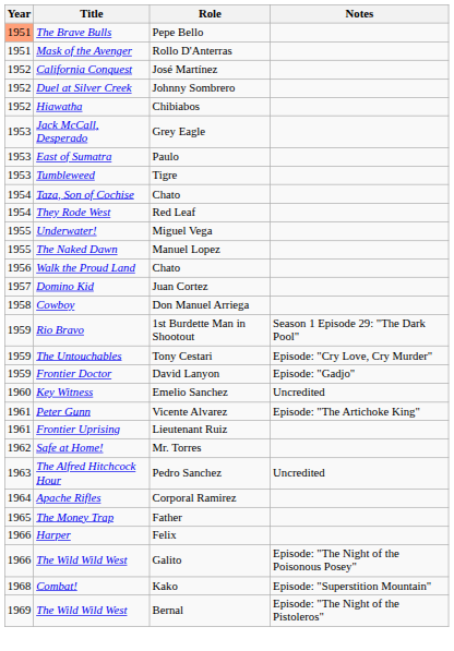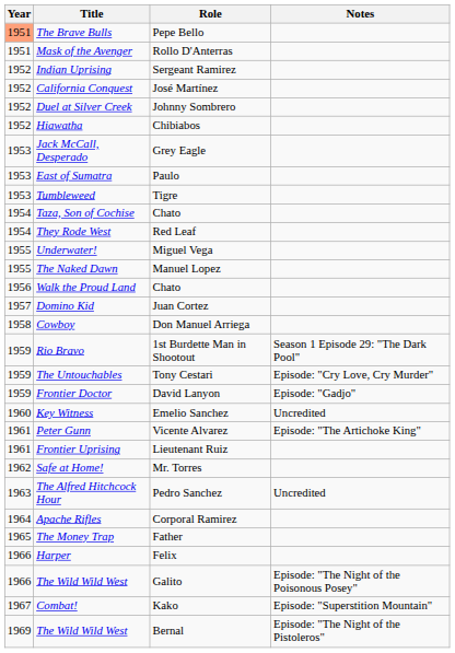 <table class="wikitable">
 <tr>
 <th>Year</th>
 <th>Title</th>
 <th>Role</th>
 <th>Notes</th>
 </tr>
 <tr>
 <td style="background: lightsalmon;">1951</td>
 <td><em><a href='#'>The Brave Bulls</a></em></td>
 <td>Pepe Bello</td>
 <td></td>
 </tr>
 <tr>
 <td>1951</td>
 <td><em><a href='#'>Mask of the Avenger</a></em></td>
 <td>Rollo D'Anterras</td>
+<td></td>
+</tr>
+<tr>
+<td>1952</td>
+<td><em><a href='#'>Indian Uprising</a></em></td>
+<td>Sergeant Ramirez</td>
 <td></td>
 </tr>
 <tr>
 <td>1952</td>
 <td><em><a href='#'>California Conquest</a></em></td>
 <td>José Martínez</td>
 <td></td>
 </tr>
 <tr>
 <td>1952</td>
 <td><em><a href='#'>Duel at Silver Creek</a></em></td>
 <td>Johnny Sombrero</td>
 <td></td>
 </tr>
 <tr>
 <td>1952</td>
 <td><em><a href='#'>Hiawatha</a></em></td>
 <td>Chibiabos</td>
 <td></td>
 </tr>
 <tr>
 <td>1953</td>
 <td><em><a href='#'>Jack McCall, Desperado</a></em></td>
 <td>Grey Eagle</td>
 <td></td>
 </tr>
 <tr>
 <td>1953</td>
 <td><em><a href='#'>East of Sumatra</a></em></td>
 <td>Paulo</td>
 <td></td>
 </tr>
 <tr>
 <td>1953</td>
 <td><em><a href='#'>Tumbleweed</a></em></td>
 <td>Tigre</td>
 <td></td>
 </tr>
 <tr>
 <td>1954</td>
 <td><em><a href='#'>Taza, Son of Cochise</a></em></td>
 <td>Chato</td>
 <td></td>
 </tr>
 <tr>
 <td>1954</td>
 <td><em><a href='#'>They Rode West</a></em></td>
 <td>Red Leaf</td>
 <td></td>
 </tr>
 <tr>
 <td>1955</td>
 <td><em><a href='#'>Underwater!</a></em></td>
 <td>Miguel Vega</td>
 <td></td>
 </tr>
 <tr>
 <td>1955</td>
 <td><em><a href='#'>The Naked Dawn</a></em></td>
 <td>Manuel Lopez</td>
 <td></td>
 </tr>
 <tr>
 <td>1956</td>
 <td><em><a href='#'>Walk the Proud Land</a></em></td>
 <td>Chato</td>
 <td></td>
 </tr>
 <tr>
 <td>1957</td>
 <td><em><a href='#'>Domino Kid</a></em></td>
 <td>Juan Cortez</td>
 <td></td>
 </tr>
 <tr>
 <td>1958</td>
 <td><em><a href='#'>Cowboy</a></em></td>
 <td>Don Manuel Arriega</td>
 <td></td>
 </tr>
 <tr>
 <td>1959</td>
 <td><em><a href='#'>Rio Bravo</a></em></td>
 <td>1st Burdette Man in Shootout</td>
 <td>Season 1 Episode 29: "The Dark Pool"</td>
 </tr>
 <tr>
 <td>1959</td>
 <td><em><a href='#'>The Untouchables</a></em></td>
 <td>Tony Cestari</td>
 <td>Episode: "Cry Love, Cry Murder"</td>
 </tr>
 <tr>
 <td>1959</td>
 <td><em><a href='#'>Frontier Doctor</a></em></td>
 <td>David Lanyon</td>
 <td>Episode: "Gadjo"</td>
 </tr>
 <tr>
 <td>1960</td>
 <td><em><a href='#'>Key Witness</a></em></td>
 <td>Emelio Sanchez</td>
 <td>Uncredited</td>
 </tr>
 <tr>
 <td>1961</td>
 <td><em><a href='#'>Peter Gunn</a></em></td>
 <td>Vicente Alvarez</td>
 <td>Episode: "The Artichoke King"</td>
 </tr>
 <tr>
 <td>1961</td>
 <td><em><a href='#'>Frontier Uprising</a></em></td>
 <td>Lieutenant Ruiz</td>
 <td></td>
 </tr>
 <tr>
 <td>1962</td>
 <td><em><a href='#'>Safe at Home!</a></em></td>
 <td>Mr. Torres</td>
 <td></td>
 </tr>
 <tr>
 <td>1963</td>
 <td><em><a href='#'>The Alfred Hitchcock Hour</a></em></td>
 <td>Pedro Sanchez</td>
 <td>Uncredited</td>
 </tr>
 <tr>
 <td>1964</td>
 <td><em><a href='#'>Apache Rifles</a></em></td>
 <td>Corporal Ramirez</td>
 <td></td>
 </tr>
 <tr>
 <td>1965</td>
 <td><em><a href='#'>The Money Trap</a></em></td>
 <td>Father</td>
 <td></td>
 </tr>
 <tr>
 <td>1966</td>
 <td><em><a href='#'>Harper</a></em></td>
 <td>Felix</td>
 <td></td>
 </tr>
 <tr>
 <td>1966</td>
 <td><em><a href='#'>The Wild Wild West</a></em></td>
 <td>Galito</td>
 <td>Episode: "The Night of the Poisonous Posey"</td>
 </tr>
 <tr>
-<td>1968</td>
+<td>1967</td>
 <td><em><a href='#'>Combat!</a></em></td>
 <td>Kako</td>
 <td>Episode: "Superstition Mountain"</td>
 </tr>
 <tr>
 <td>1969</td>
 <td><em><a href='#'>The Wild Wild West</a></em></td>
 <td>Bernal</td>
 <td>Episode: "The Night of the Pistoleros"</td>
 </tr>
 </table>
